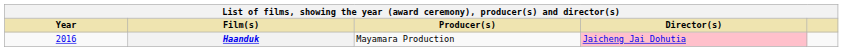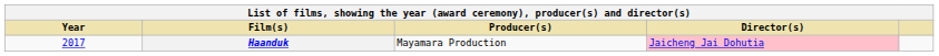 <table class="wikitable plainrowheaders" style="width:100%">
 <tr>
 <th colspan="5">List of films, showing the year (award ceremony), producer(s) and director(s)</th>
 </tr>
 <tr>
 <th scope="col" style="background-color:#EFE4B0;width:12%;">Year</th>
 <th scope="col" style="background-color:#EFE4B0;width:22%;">Film(s)</th>
 <th scope="col" style="background-color:#EFE4B0;width:22%;">Producer(s)</th>
 <th scope="col" style="background-color:#EFE4B0;width:22%;">Director(s)</th>
 <th scope="col" style="background-color:#EFE4B0;width:3%;" class="unsortable"></th>
 </tr>
 <tr>
-<td style="text-align:center;"><a href='#'>2016<br></a></td>
+<td style="text-align:center;"><a href='#'>2017<br></a></td>
 <th scope="row"><em><a href='#'>Haanduk</a></em></th>
 <td>Mayamara Production</td>
 <td style="background: pink;"><a href='#'>Jaicheng Jai Dohutia</a></td>
 <td align="center"></td>
 </tr>
 </table>
